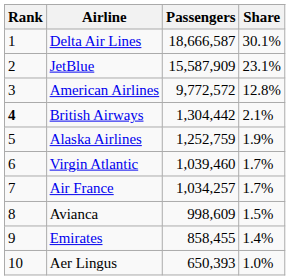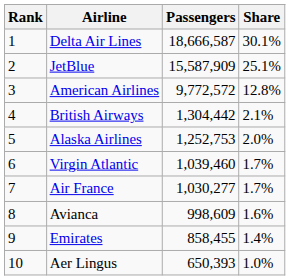 <table class="wikitable sortable" style=font-size:95%>
 <tr>
 </tr>
 <tr>
 <th>Rank</th>
 <th>Airline</th>
 <th>Passengers</th>
 <th>Share</th>
 </tr>
 <tr>
 <td>1</td>
 <td><a href='#'>Delta Air Lines</a></td>
 <td style=text-align:right>18,666,587</td>
 <td>30.1%</td>
 </tr>
 <tr>
 <td>2</td>
 <td><a href='#'>JetBlue</a></td>
 <td style=text-align:right>15,587,909</td>
-<td>23.1%</td>
+<td>25.1%</td>
 </tr>
 <tr>
 <td>3</td>
 <td><a href='#'>American Airlines</a></td>
 <td style=text-align:right>9,772,572</td>
 <td>12.8%</td>
 </tr>
 <tr>
-<td><strong>4</strong></td>
+<td>4</td>
 <td><a href='#'>British Airways</a></td>
 <td style=text-align:right>1,304,442</td>
 <td>2.1%</td>
 </tr>
 <tr>
 <td>5</td>
 <td><a href='#'>Alaska Airlines</a></td>
-<td style=text-align:right>1,252,759</td>
-<td>1.9%</td>
+<td style=text-align:right>1,252,753</td>
+<td>2.0%</td>
 </tr>
 <tr>
 <td>6</td>
 <td><a href='#'>Virgin Atlantic</a></td>
 <td style=text-align:right>1,039,460</td>
 <td>1.7%</td>
 </tr>
 <tr>
 <td>7</td>
 <td><a href='#'>Air France</a></td>
-<td style=text-align:right>1,034,257</td>
+<td style=text-align:right>1,030,277</td>
 <td>1.7%</td>
 </tr>
 <tr>
 <td>8</td>
 <td>Avianca</td>
 <td style=text-align:right>998,609</td>
-<td>1.5%</td>
+<td>1.6%</td>
 </tr>
 <tr>
 <td>9</td>
 <td><a href='#'>Emirates</a></td>
 <td style=text-align:right>858,455</td>
 <td>1.4%</td>
 </tr>
 <tr>
 <td>10</td>
 <td>Aer Lingus</td>
 <td style=text-align:right>650,393</td>
 <td>1.0%</td>
 </tr>
 </table>
